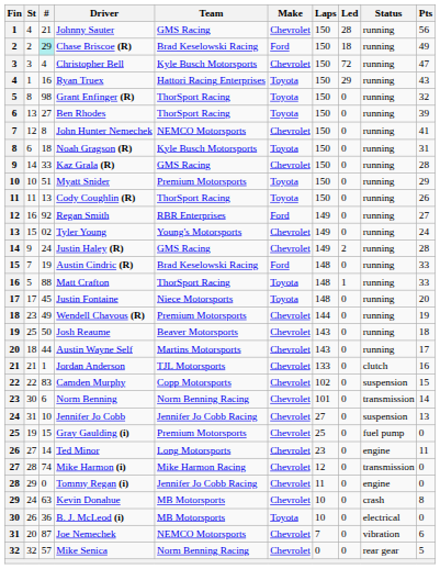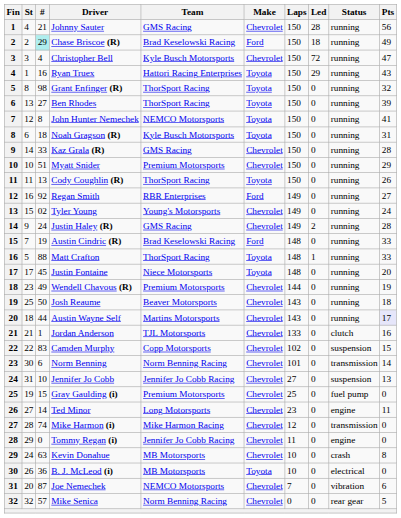 <table class="wikitable" style="font-size:95%">
 <tr>
 <th>Fin</th>
 <th>St</th>
 <th>#</th>
 <th>Driver</th>
 <th>Team</th>
 <th>Make</th>
 <th>Laps</th>
 <th>Led</th>
 <th>Status</th>
 <th>Pts</th>
 </tr>
 <tr>
 <th>1</th>
 <td>4</td>
 <td>21</td>
 <td><a href='#'>Johnny Sauter</a></td>
 <td><a href='#'>GMS Racing</a></td>
 <td><a href='#'>Chevrolet</a></td>
 <td>150</td>
 <td>28</td>
 <td>running</td>
 <td>56</td>
 </tr>
 <tr>
 <th>2</th>
 <td>2</td>
 <td style="background: paleturquoise;">29</td>
 <td><a href='#'>Chase Briscoe</a> <strong>(R)</strong></td>
 <td><a href='#'>Brad Keselowski Racing</a></td>
 <td><a href='#'>Ford</a></td>
 <td>150</td>
 <td>18</td>
 <td>running</td>
 <td>49</td>
 </tr>
 <tr>
 <th>3</th>
 <td>3</td>
 <td>4</td>
 <td><a href='#'>Christopher Bell</a></td>
 <td><a href='#'>Kyle Busch Motorsports</a></td>
 <td><a href='#'>Chevrolet</a></td>
 <td>150</td>
 <td>72</td>
 <td>running</td>
 <td>47</td>
 </tr>
 <tr>
 <th>4</th>
 <td>1</td>
 <td>16</td>
 <td><a href='#'>Ryan Truex</a></td>
 <td><a href='#'>Hattori Racing Enterprises</a></td>
 <td><a href='#'>Toyota</a></td>
 <td>150</td>
 <td>29</td>
 <td>running</td>
 <td>43</td>
 </tr>
 <tr>
 <th>5</th>
 <td>8</td>
 <td>98</td>
 <td><a href='#'>Grant Enfinger</a> <strong>(R)</strong></td>
 <td><a href='#'>ThorSport Racing</a></td>
 <td><a href='#'>Toyota</a></td>
 <td>150</td>
 <td>0</td>
 <td>running</td>
 <td>32</td>
 </tr>
 <tr>
 <th>6</th>
 <td>13</td>
 <td>27</td>
 <td><a href='#'>Ben Rhodes</a></td>
 <td><a href='#'>ThorSport Racing</a></td>
 <td><a href='#'>Toyota</a></td>
 <td>150</td>
 <td>0</td>
 <td>running</td>
 <td>39</td>
 </tr>
 <tr>
 <th>7</th>
 <td>12</td>
 <td>8</td>
 <td><a href='#'>John Hunter Nemechek</a></td>
 <td><a href='#'>NEMCO Motorsports</a></td>
-<td><a href='#'>Chevrolet</a></td>
+<td><a href='#'>Toyota</a></td>
 <td>150</td>
 <td>0</td>
 <td>running</td>
 <td>41</td>
 </tr>
 <tr>
 <th>8</th>
 <td>6</td>
 <td>18</td>
 <td><a href='#'>Noah Gragson</a> <strong>(R)</strong></td>
 <td><a href='#'>Kyle Busch Motorsports</a></td>
 <td><a href='#'>Toyota</a></td>
 <td>150</td>
 <td>0</td>
 <td>running</td>
 <td>31</td>
 </tr>
 <tr>
 <th>9</th>
 <td>14</td>
 <td>33</td>
 <td><a href='#'>Kaz Grala</a> <strong>(R)</strong></td>
 <td><a href='#'>GMS Racing</a></td>
 <td><a href='#'>Chevrolet</a></td>
 <td>150</td>
 <td>0</td>
 <td>running</td>
 <td>28</td>
 </tr>
 <tr>
 <th>10</th>
 <td>10</td>
 <td>51</td>
 <td><a href='#'>Myatt Snider</a></td>
 <td><a href='#'>Premium Motorsports</a></td>
-<td><a href='#'>Toyota</a></td>
+<td><a href='#'>Chevrolet</a></td>
 <td>150</td>
 <td>0</td>
 <td>running</td>
 <td>29</td>
 </tr>
 <tr>
 <th>11</th>
 <td>11</td>
 <td>13</td>
 <td><a href='#'>Cody Coughlin</a> <strong>(R)</strong></td>
 <td><a href='#'>ThorSport Racing</a></td>
 <td><a href='#'>Toyota</a></td>
 <td>150</td>
 <td>0</td>
 <td>running</td>
 <td>26</td>
 </tr>
 <tr>
 <th>12</th>
 <td>16</td>
 <td>92</td>
 <td><a href='#'>Regan Smith</a></td>
 <td><a href='#'>RBR Enterprises</a></td>
 <td><a href='#'>Ford</a></td>
 <td>149</td>
 <td>0</td>
 <td>running</td>
 <td>27</td>
 </tr>
 <tr>
 <th>13</th>
 <td>15</td>
 <td>02</td>
 <td><a href='#'>Tyler Young</a></td>
 <td><a href='#'>Young's Motorsports</a></td>
 <td><a href='#'>Chevrolet</a></td>
 <td>149</td>
 <td>0</td>
 <td>running</td>
 <td>24</td>
 </tr>
 <tr>
 <th>14</th>
 <td>9</td>
 <td>24</td>
 <td><a href='#'>Justin Haley</a> <strong>(R)</strong></td>
 <td><a href='#'>GMS Racing</a></td>
 <td><a href='#'>Chevrolet</a></td>
 <td>149</td>
 <td>2</td>
 <td>running</td>
 <td>28</td>
 </tr>
 <tr>
 <th>15</th>
 <td>7</td>
 <td>19</td>
 <td><a href='#'>Austin Cindric</a> <strong>(R)</strong></td>
 <td><a href='#'>Brad Keselowski Racing</a></td>
 <td><a href='#'>Ford</a></td>
 <td>148</td>
 <td>0</td>
 <td>running</td>
 <td>33</td>
 </tr>
 <tr>
 <th>16</th>
 <td>5</td>
 <td>88</td>
 <td><a href='#'>Matt Crafton</a></td>
 <td><a href='#'>ThorSport Racing</a></td>
 <td><a href='#'>Toyota</a></td>
 <td>148</td>
 <td>1</td>
 <td>running</td>
 <td>33</td>
 </tr>
 <tr>
 <th>17</th>
 <td>17</td>
 <td>45</td>
 <td><a href='#'>Justin Fontaine</a></td>
 <td><a href='#'>Niece Motorsports</a></td>
 <td><a href='#'>Toyota</a></td>
 <td>148</td>
 <td>0</td>
 <td>running</td>
 <td>20</td>
 </tr>
 <tr>
 <th>18</th>
 <td>23</td>
 <td>49</td>
 <td><a href='#'>Wendell Chavous</a> <strong>(R)</strong></td>
 <td><a href='#'>Premium Motorsports</a></td>
 <td><a href='#'>Chevrolet</a></td>
 <td>144</td>
 <td>0</td>
 <td>running</td>
 <td>19</td>
 </tr>
 <tr>
 <th>19</th>
 <td>25</td>
 <td>50</td>
 <td><a href='#'>Josh Reaume</a></td>
 <td><a href='#'>Beaver Motorsports</a></td>
 <td><a href='#'>Chevrolet</a></td>
 <td>143</td>
 <td>0</td>
 <td>running</td>
 <td>18</td>
 </tr>
 <tr>
 <th>20</th>
 <td>18</td>
 <td>44</td>
 <td><a href='#'>Austin Wayne Self</a></td>
 <td><a href='#'>Martins Motorsports</a></td>
 <td><a href='#'>Chevrolet</a></td>
 <td>143</td>
 <td>0</td>
 <td>running</td>
-<td>17</td>
+<td style="background: lavender;">17</td>
 </tr>
 <tr>
 <th>21</th>
 <td>21</td>
 <td>1</td>
 <td><a href='#'>Jordan Anderson</a></td>
 <td><a href='#'>TJL Motorsports</a></td>
 <td><a href='#'>Chevrolet</a></td>
 <td>133</td>
 <td>0</td>
 <td>clutch</td>
 <td>16</td>
 </tr>
 <tr>
 <th>22</th>
 <td>22</td>
 <td>83</td>
 <td><a href='#'>Camden Murphy</a></td>
 <td><a href='#'>Copp Motorsports</a></td>
 <td><a href='#'>Chevrolet</a></td>
 <td>102</td>
 <td>0</td>
 <td>suspension</td>
 <td>15</td>
 </tr>
 <tr>
 <th>23</th>
 <td>30</td>
 <td>6</td>
 <td><a href='#'>Norm Benning</a></td>
 <td><a href='#'>Norm Benning Racing</a></td>
 <td><a href='#'>Chevrolet</a></td>
 <td>101</td>
 <td>0</td>
 <td>transmission</td>
 <td>14</td>
 </tr>
 <tr>
 <th>24</th>
 <td>31</td>
 <td>10</td>
 <td><a href='#'>Jennifer Jo Cobb</a></td>
 <td><a href='#'>Jennifer Jo Cobb Racing</a></td>
 <td><a href='#'>Chevrolet</a></td>
 <td>27</td>
 <td>0</td>
 <td>suspension</td>
 <td>13</td>
 </tr>
 <tr>
 <th>25</th>
 <td>19</td>
 <td>15</td>
 <td><a href='#'>Gray Gaulding</a> <strong>(i)</strong></td>
 <td><a href='#'>Premium Motorsports</a></td>
 <td><a href='#'>Chevrolet</a></td>
 <td>25</td>
 <td>0</td>
 <td>fuel pump</td>
 <td>0</td>
 </tr>
 <tr>
 <th>26</th>
 <td>27</td>
 <td>14</td>
 <td><a href='#'>Ted Minor</a></td>
 <td><a href='#'>Long Motorsports</a></td>
 <td><a href='#'>Chevrolet</a></td>
 <td>23</td>
 <td>0</td>
 <td>engine</td>
 <td>11</td>
 </tr>
 <tr>
 <th>27</th>
 <td>28</td>
 <td>74</td>
 <td><a href='#'>Mike Harmon</a> <strong>(i)</strong></td>
 <td><a href='#'>Mike Harmon Racing</a></td>
 <td><a href='#'>Chevrolet</a></td>
 <td>12</td>
 <td>0</td>
 <td>transmission</td>
 <td>0</td>
 </tr>
 <tr>
 <th>28</th>
 <td>29</td>
 <td>0</td>
 <td><a href='#'>Tommy Regan</a> <strong>(i)</strong></td>
 <td><a href='#'>Jennifer Jo Cobb Racing</a></td>
 <td><a href='#'>Chevrolet</a></td>
 <td>11</td>
 <td>0</td>
 <td>engine</td>
 <td>0</td>
 </tr>
 <tr>
 <th>29</th>
 <td>24</td>
 <td>63</td>
 <td><a href='#'>Kevin Donahue</a></td>
 <td><a href='#'>MB Motorsports</a></td>
 <td><a href='#'>Chevrolet</a></td>
 <td>10</td>
 <td>0</td>
 <td>crash</td>
 <td>8</td>
 </tr>
 <tr>
 <th>30</th>
 <td>26</td>
 <td>36</td>
 <td><a href='#'>B. J. McLeod</a> <strong>(i)</strong></td>
 <td><a href='#'>MB Motorsports</a></td>
 <td><a href='#'>Toyota</a></td>
 <td>10</td>
 <td>0</td>
 <td>electrical</td>
 <td>0</td>
 </tr>
 <tr>
 <th>31</th>
 <td>20</td>
 <td>87</td>
 <td><a href='#'>Joe Nemechek</a></td>
 <td><a href='#'>NEMCO Motorsports</a></td>
 <td><a href='#'>Chevrolet</a></td>
 <td>7</td>
 <td>0</td>
 <td>vibration</td>
 <td>6</td>
 </tr>
 <tr>
 <th>32</th>
 <td>32</td>
 <td>57</td>
 <td><a href='#'>Mike Senica</a></td>
 <td><a href='#'>Norm Benning Racing</a></td>
 <td><a href='#'>Chevrolet</a></td>
 <td>0</td>
 <td>0</td>
 <td>rear gear</td>
 <td>5</td>
 </tr>
 <tr>
 <th colspan="10"></th>
 </tr>
 </table>
